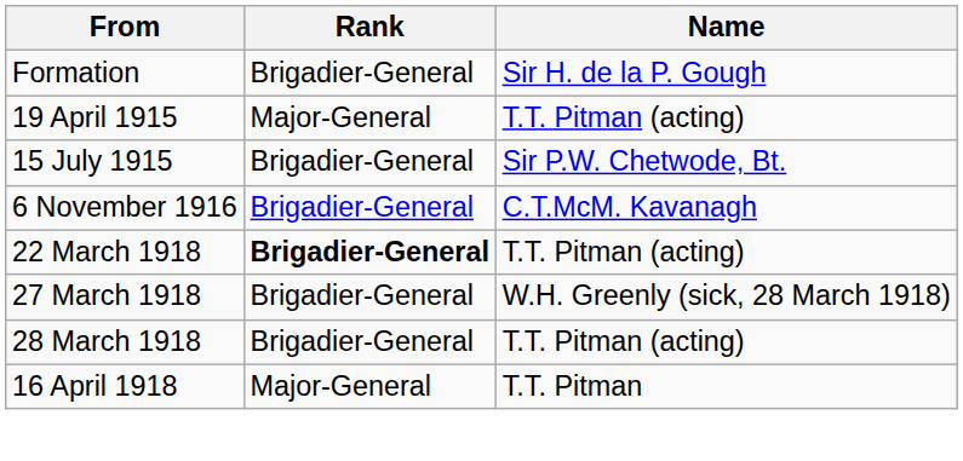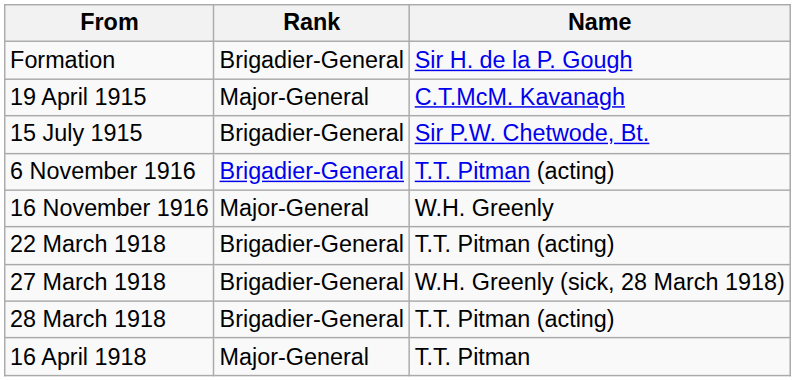 <table class="wikitable">
 <tr>
 <th>From</th>
 <th>Rank</th>
 <th>Name</th>
 </tr>
 <tr>
 <td>Formation</td>
 <td>Brigadier-General</td>
 <td><a href='#'>Sir H. de la P. Gough</a></td>
 </tr>
 <tr>
 <td>19 April 1915</td>
 <td>Major-General</td>
-<td><a href='#'>T.T. Pitman</a> (acting)</td>
+<td><a href='#'>C.T.McM. Kavanagh</a></td>
 </tr>
 <tr>
 <td>15 July 1915</td>
 <td>Brigadier-General</td>
 <td><a href='#'>Sir P.W. Chetwode, Bt.</a></td>
 </tr>
 <tr>
 <td>6 November 1916</td>
 <td><a href='#'>Brigadier-General</a></td>
-<td><a href='#'>C.T.McM. Kavanagh</a></td>
+<td><a href='#'>T.T. Pitman</a> (acting)</td>
+</tr>
+<tr>
+<td>16 November 1916</td>
+<td>Major-General</td>
+<td>W.H. Greenly</td>
 </tr>
 <tr>
 <td>22 March 1918</td>
-<td><strong>Brigadier-General</strong></td>
+<td>Brigadier-General</td>
 <td>T.T. Pitman (acting)</td>
 </tr>
 <tr>
 <td>27 March 1918</td>
 <td>Brigadier-General</td>
 <td>W.H. Greenly (sick, 28 March 1918)</td>
 </tr>
 <tr>
 <td>28 March 1918</td>
 <td>Brigadier-General</td>
 <td>T.T. Pitman (acting)</td>
 </tr>
 <tr>
 <td>16 April 1918</td>
 <td>Major-General</td>
 <td>T.T. Pitman</td>
 </tr>
 </table>
